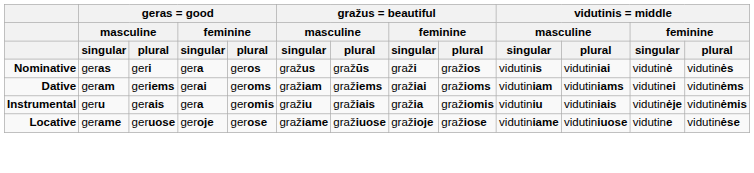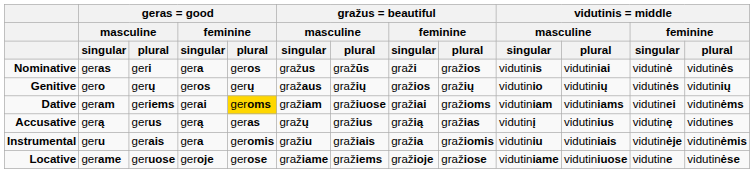 <table class="wikitable">
 <tr>
 <th> </th>
 <th colspan=4><strong>geras</strong> = good</th>
 <th colspan="4"><strong>gražus</strong> = beautiful</th>
 <th colspan="4"><strong>vidutinis</strong> = middle</th>
 </tr>
 <tr>
 <th> </th>
 <th colspan=2>masculine</th>
 <th colspan=2>feminine</th>
 <th colspan="2">masculine</th>
 <th colspan="2">feminine</th>
 <th colspan="2">masculine</th>
 <th colspan="2">feminine</th>
 </tr>
 <tr>
 <th> </th>
 <th>singular</th>
 <th>plural</th>
 <th>singular</th>
 <th>plural</th>
 <th>singular</th>
 <th>plural</th>
 <th>singular</th>
 <th>plural</th>
 <th>singular</th>
 <th>plural</th>
 <th>singular</th>
 <th>plural</th>
 </tr>
 <tr>
 <td align="right"><strong>Nominative</strong></td>
 <td>ger<strong>as</strong></td>
 <td>ger<strong>i</strong></td>
 <td>ger<strong>a</strong></td>
 <td>ger<strong>os</strong></td>
 <td>graž<strong>us</strong></td>
 <td>graž<strong>ūs</strong></td>
 <td>graž<strong>i</strong></td>
 <td>graž<strong>ios</strong></td>
 <td>vidutin<strong>is</strong></td>
 <td>vidutin<strong>iai</strong></td>
 <td>vidutin<strong>ė</strong></td>
 <td>vidutin<strong>ės</strong></td>
 </tr>
 <tr>
+<td align="right"><strong>Genitive</strong></td>
+<td>ger<strong>o</strong></td>
+<td>ger<strong>ų</strong></td>
+<td>ger<strong>os</strong></td>
+<td>ger<strong>ų</strong></td>
+<td>graž<strong>aus</strong></td>
+<td>graž<strong>ių</strong></td>
+<td>graž<strong>ios</strong></td>
+<td>graž<strong>ių</strong></td>
+<td>vidutin<strong>io</strong></td>
+<td>vidutin<strong>ių</strong></td>
+<td>vidutin<strong>ės</strong></td>
+<td>vidutin<strong>ių</strong></td>
+</tr>
+<tr>
 <td align="right"><strong>Dative</strong></td>
 <td>ger<strong>am</strong></td>
 <td>ger<strong>iems</strong></td>
 <td>ger<strong>ai</strong></td>
-<td>ger<strong>oms</strong></td>
+<td style="background: gold;">ger<strong>oms</strong></td>
 <td>graž<strong>iam</strong></td>
-<td>graž<strong>iems</strong></td>
+<td>graž<strong>iuose</strong></td>
 <td>graž<strong>iai</strong></td>
 <td>graž<strong>ioms</strong></td>
 <td>vidutin<strong>iam</strong></td>
 <td>vidutin<strong>iams</strong></td>
 <td>vidutin<strong>ei</strong></td>
 <td>vidutin<strong>ėms</strong></td>
+</tr>
+<tr>
+<td align="right"><strong>Accusative</strong></td>
+<td>ger<strong>ą</strong></td>
+<td>ger<strong>us</strong></td>
+<td>ger<strong>ą</strong></td>
+<td>ger<strong>as</strong></td>
+<td>graž<strong>ų</strong></td>
+<td>graž<strong>ius</strong></td>
+<td>graž<strong>ią</strong></td>
+<td>graž<strong>ias</strong></td>
+<td>vidutin<strong>į</strong></td>
+<td>vidutin<strong>ius</strong></td>
+<td>vidutin<strong>ę</strong></td>
+<td>vidutin<strong>es</strong></td>
 </tr>
 <tr>
 <td align="right"><strong>Instrumental</strong></td>
 <td>ger<strong>u</strong></td>
 <td>ger<strong>ais</strong></td>
 <td>ger<strong>a</strong></td>
 <td>ger<strong>omis</strong></td>
 <td>graž<strong>iu</strong></td>
 <td>graž<strong>iais</strong></td>
 <td>graž<strong>ia</strong></td>
 <td>graž<strong>iomis</strong></td>
 <td>vidutin<strong>iu</strong></td>
 <td>vidutin<strong>iais</strong></td>
 <td>vidutin<strong>ėje</strong></td>
 <td>vidutin<strong>ėmis</strong></td>
 </tr>
 <tr>
 <td align="right"><strong>Locative</strong></td>
 <td>ger<strong>ame</strong></td>
 <td>ger<strong>uose</strong></td>
 <td>ger<strong>oje</strong></td>
 <td>ger<strong>ose</strong></td>
 <td>graž<strong>iame</strong></td>
-<td>graž<strong>iuose</strong></td>
+<td>graž<strong>iems</strong></td>
 <td>graž<strong>ioje</strong></td>
 <td>graž<strong>iose</strong></td>
 <td>vidutin<strong>iame</strong></td>
 <td>vidutin<strong>iuose</strong></td>
 <td>vidutin<strong>e</strong></td>
 <td>vidutin<strong>ėse</strong></td>
 </tr>
 </table>
